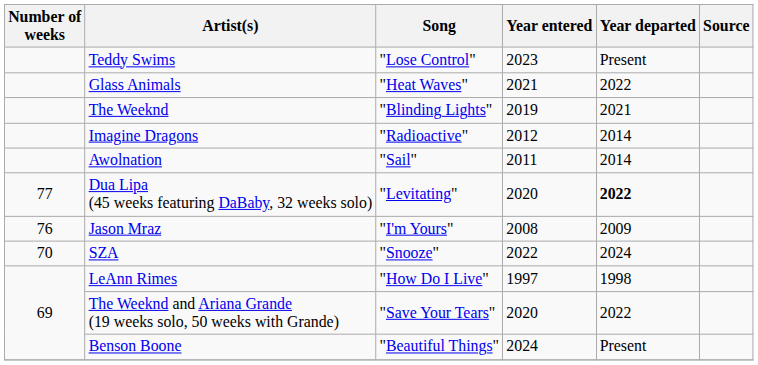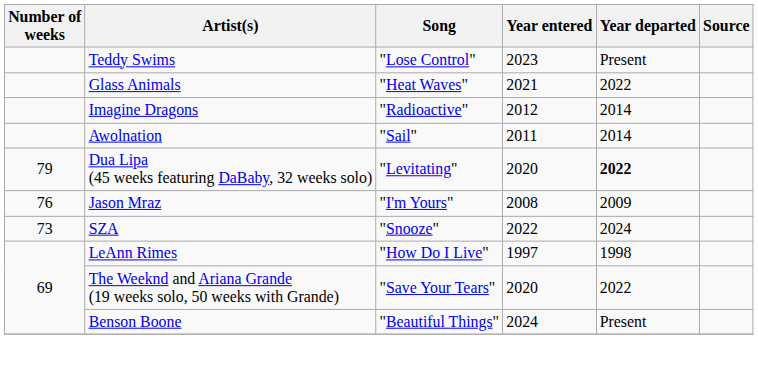 <table class="wikitable">
 <tr>
 <th>Number of <br> weeks</th>
 <th>Artist(s)</th>
 <th>Song</th>
 <th>Year entered</th>
 <th>Year departed</th>
 <th>Source</th>
 </tr>
 <tr>
 <td></td>
 <td><a href='#'>Teddy Swims</a></td>
 <td>"<a href='#'>Lose Control</a>"</td>
 <td>2023</td>
 <td>Present</td>
 <td></td>
 </tr>
 <tr>
 <td></td>
 <td><a href='#'>Glass Animals</a></td>
 <td>"<a href='#'>Heat Waves</a>"</td>
 <td>2021</td>
 <td>2022</td>
 <td></td>
 </tr>
 <tr>
 <td></td>
-<td><a href='#'>The Weeknd</a></td>
-<td>"<a href='#'>Blinding Lights</a>"</td>
-<td>2019</td>
-<td>2021</td>
-<td></td>
-</tr>
-<tr>
-<td></td>
 <td><a href='#'>Imagine Dragons</a></td>
 <td>"<a href='#'>Radioactive</a>"</td>
 <td>2012</td>
 <td>2014</td>
 <td></td>
 </tr>
 <tr>
 <td></td>
 <td><a href='#'>Awolnation</a></td>
 <td>"<a href='#'>Sail</a>"</td>
 <td>2011</td>
 <td>2014</td>
 <td></td>
 </tr>
 <tr>
-<td style="text-align:center;">77</td>
+<td style="text-align:center;">79</td>
 <td><a href='#'>Dua Lipa</a><br> (45 weeks featuring <a href='#'>DaBaby</a>, 32 weeks solo)</td>
 <td>"<a href='#'>Levitating</a>"</td>
 <td>2020</td>
 <td><strong>2022</strong></td>
 <td></td>
 </tr>
 <tr>
 <td rowspan=1 style="text-align:center;">76</td>
 <td><a href='#'>Jason Mraz</a></td>
 <td>"<a href='#'>I'm Yours</a>"</td>
 <td>2008</td>
 <td>2009</td>
 <td></td>
 </tr>
 <tr>
-<td rowspan="1" style="text-align:center;">70</td>
+<td rowspan="1" style="text-align:center;">73</td>
 <td><a href='#'>SZA</a></td>
 <td>"<a href='#'>Snooze</a>"</td>
 <td>2022</td>
 <td>2024</td>
 <td></td>
 </tr>
 <tr>
 <td rowspan="3" style="text-align:center;">69</td>
 <td><a href='#'>LeAnn Rimes</a></td>
 <td>"<a href='#'>How Do I Live</a>"</td>
 <td>1997</td>
 <td>1998</td>
 <td></td>
 </tr>
 <tr>
 <td><a href='#'>The Weeknd</a> and <a href='#'>Ariana Grande</a><br> (19 weeks solo, 50 weeks with Grande)</td>
 <td>"<a href='#'>Save Your Tears</a>"</td>
 <td>2020</td>
 <td>2022</td>
 <td></td>
 </tr>
 <tr>
 <td><a href='#'>Benson Boone</a></td>
 <td>"<a href='#'>Beautiful Things</a>"</td>
 <td>2024</td>
 <td>Present</td>
 <td></td>
 </tr>
 <tr>
 </tr>
 </table>
